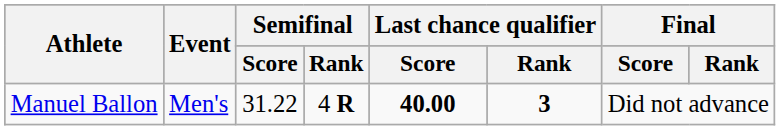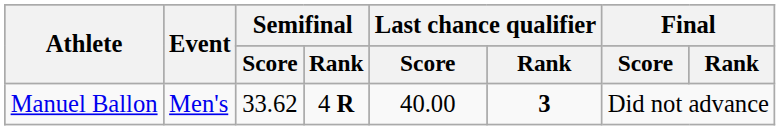 <table class=wikitable style=font-size:90%;text-align:center>
 <tr>
 <th rowspan=2>Athlete</th>
 <th rowspan=2>Event</th>
 <th colspan=2>Semifinal</th>
 <th colspan=2>Last chance qualifier</th>
 <th colspan=2>Final</th>
 </tr>
 <tr style=font-size:95%>
 <th>Score</th>
 <th>Rank</th>
 <th>Score</th>
 <th>Rank</th>
 <th>Score</th>
 <th>Rank</th>
 </tr>
 <tr style="text-align:center">
 <td style="text-align:left"><a href='#'>Manuel Ballon</a></td>
 <td style="text-align:left"><a href='#'>Men's</a></td>
-<td style="text-align:center">31.22</td>
+<td style="text-align:center">33.62</td>
 <td style="text-align:center">4 <strong>R</strong></td>
-<td style="text-align:center"><strong>40.00</strong></td>
+<td style="text-align:center">40.00</td>
 <td style="text-align:center"><strong>3</strong></td>
 <td colspan=2>Did not advance</td>
 </tr>
 </table>
